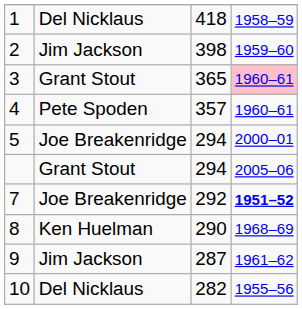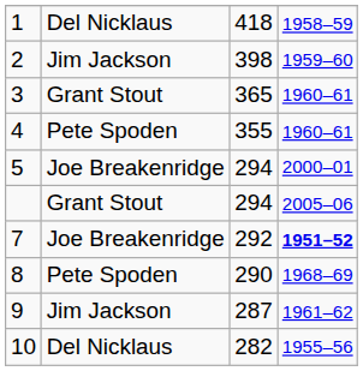 <table class="wikitable">
 <tr>
 </tr>
 <tr>
 <td>1</td>
 <td>Del Nicklaus</td>
 <td>418</td>
 <td style="font-size:80%;"><a href='#'>1958–59</a></td>
 </tr>
 <tr>
 <td>2</td>
 <td>Jim Jackson</td>
 <td>398</td>
 <td style="font-size:80%;"><a href='#'>1959–60</a></td>
 </tr>
 <tr>
 <td>3</td>
 <td>Grant Stout</td>
 <td>365</td>
-<td style="background: pink; font-size:80%;"><a href='#'>1960–61</a></td>
+<td style="font-size:80%;"><a href='#'>1960–61</a></td>
 </tr>
 <tr>
 <td>4</td>
 <td>Pete Spoden</td>
-<td>357</td>
+<td>355</td>
 <td style="font-size:80%;"><a href='#'>1960–61</a></td>
 </tr>
 <tr>
 <td>5</td>
 <td>Joe Breakenridge</td>
 <td>294</td>
 <td style="font-size:80%;"><a href='#'>2000–01</a></td>
 </tr>
 <tr>
 <td></td>
 <td>Grant Stout</td>
 <td>294</td>
 <td style="font-size:80%;"><a href='#'>2005–06</a></td>
 </tr>
 <tr>
 <td>7</td>
 <td>Joe Breakenridge</td>
 <td>292</td>
 <td style="font-size:80%;"><strong><a href='#'>1951–52</a></strong></td>
 </tr>
 <tr>
 <td>8</td>
-<td>Ken Huelman</td>
+<td>Pete Spoden</td>
 <td>290</td>
 <td style="font-size:80%;"><a href='#'>1968–69</a></td>
 </tr>
 <tr>
 <td>9</td>
 <td>Jim Jackson</td>
 <td>287</td>
 <td style="font-size:80%;"><a href='#'>1961–62</a></td>
 </tr>
 <tr>
 <td>10</td>
 <td>Del Nicklaus</td>
 <td>282</td>
 <td style="font-size:80%;"><a href='#'>1955–56</a></td>
 </tr>
 </table>
